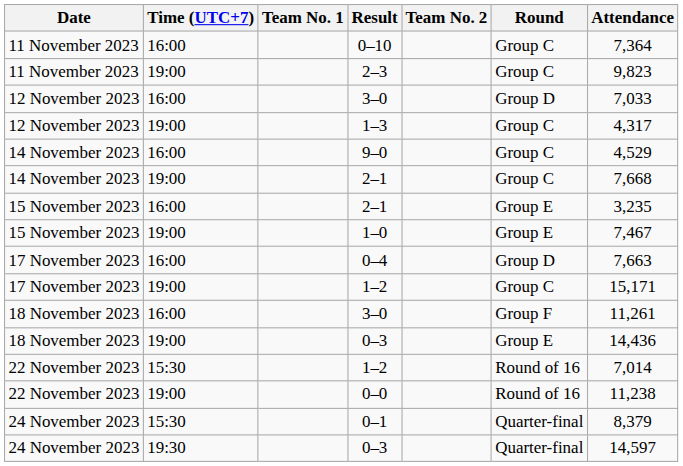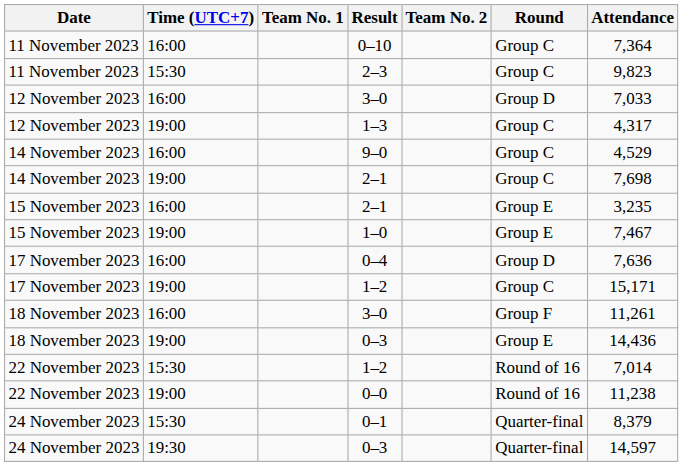 <table class="wikitable sortable" style="text-align:left;">
 <tr>
 <th>Date</th>
 <th>Time (<a href='#'>UTC+7</a>)</th>
 <th>Team No. 1</th>
 <th>Result</th>
 <th>Team No. 2</th>
 <th>Round</th>
 <th>Attendance</th>
 </tr>
 <tr>
 <td>11 November 2023</td>
 <td>16:00</td>
 <td></td>
 <td style="text-align:center;">0–10</td>
 <td></td>
 <td>Group C</td>
 <td style="text-align:center;">7,364</td>
 </tr>
 <tr>
 <td>11 November 2023</td>
-<td>19:00</td>
+<td>15:30</td>
 <td></td>
 <td style="text-align:center;">2–3</td>
 <td></td>
 <td>Group C</td>
 <td style="text-align:center;">9,823</td>
 </tr>
 <tr>
 <td>12 November 2023</td>
 <td>16:00</td>
 <td></td>
 <td style="text-align:center;">3–0</td>
 <td></td>
 <td>Group D</td>
 <td style="text-align:center;">7,033</td>
 </tr>
 <tr>
 <td>12 November 2023</td>
 <td>19:00</td>
 <td></td>
 <td style="text-align:center;">1–3</td>
 <td></td>
 <td>Group C</td>
 <td style="text-align:center;">4,317</td>
 </tr>
 <tr>
 <td>14 November 2023</td>
 <td>16:00</td>
 <td></td>
 <td style="text-align:center;">9–0</td>
 <td></td>
 <td>Group C</td>
 <td style="text-align:center;">4,529</td>
 </tr>
 <tr>
 <td>14 November 2023</td>
 <td>19:00</td>
 <td></td>
 <td style="text-align:center;">2–1</td>
 <td></td>
 <td>Group C</td>
-<td style="text-align:center;">7,668</td>
+<td style="text-align:center;">7,698</td>
 </tr>
 <tr>
 <td>15 November 2023</td>
 <td>16:00</td>
 <td></td>
 <td style="text-align:center;">2–1</td>
 <td></td>
 <td>Group E</td>
 <td style="text-align:center;">3,235</td>
 </tr>
 <tr>
 <td>15 November 2023</td>
 <td>19:00</td>
 <td></td>
 <td style="text-align:center;">1–0</td>
 <td></td>
 <td>Group E</td>
 <td style="text-align:center;">7,467</td>
 </tr>
 <tr>
 <td>17 November 2023</td>
 <td>16:00</td>
 <td></td>
 <td style="text-align:center;">0–4</td>
 <td></td>
 <td>Group D</td>
-<td style="text-align:center;">7,663</td>
+<td style="text-align:center;">7,636</td>
 </tr>
 <tr>
 <td>17 November 2023</td>
 <td>19:00</td>
 <td></td>
 <td style="text-align:center;">1–2</td>
 <td></td>
 <td>Group C</td>
 <td style="text-align:center;">15,171</td>
 </tr>
 <tr>
 <td>18 November 2023</td>
 <td>16:00</td>
 <td></td>
 <td style="text-align:center;">3–0</td>
 <td></td>
 <td>Group F</td>
 <td style="text-align:center;">11,261</td>
 </tr>
 <tr>
 <td>18 November 2023</td>
 <td>19:00</td>
 <td></td>
 <td style="text-align:center;">0–3</td>
 <td></td>
 <td>Group E</td>
 <td style="text-align:center;">14,436</td>
 </tr>
 <tr>
 <td>22 November 2023</td>
 <td>15:30</td>
 <td></td>
 <td style="text-align:center;">1–2</td>
 <td></td>
 <td>Round of 16</td>
 <td style="text-align:center;">7,014</td>
 </tr>
 <tr>
 <td>22 November 2023</td>
 <td>19:00</td>
 <td></td>
 <td style="text-align:center;">0–0 </td>
 <td></td>
 <td>Round of 16</td>
 <td style="text-align:center;">11,238</td>
 </tr>
 <tr>
 <td>24 November 2023</td>
 <td>15:30</td>
 <td></td>
 <td style="text-align:center;">0–1</td>
 <td></td>
 <td>Quarter-final</td>
 <td style="text-align:center;">8,379</td>
 </tr>
 <tr>
 <td>24 November 2023</td>
 <td>19:30</td>
 <td></td>
 <td style="text-align:center;">0–3</td>
 <td></td>
 <td>Quarter-final</td>
 <td style="text-align:center;">14,597</td>
 </tr>
 </table>
